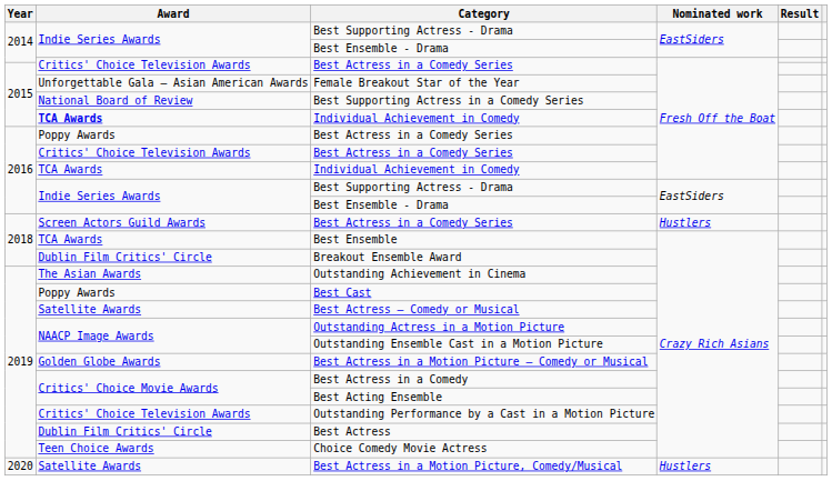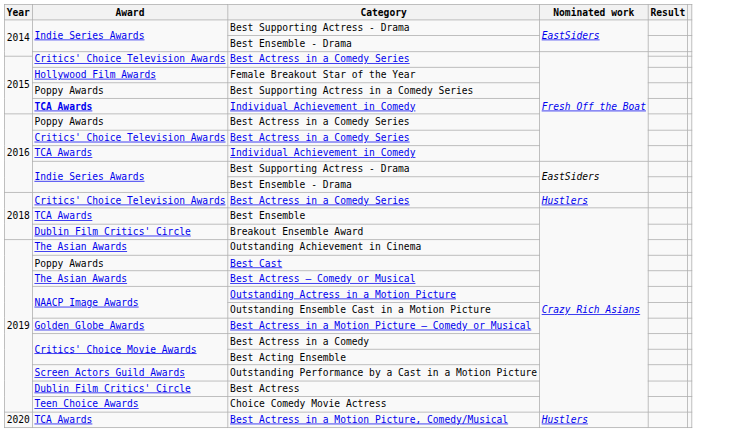 <table class="wikitable sortable">
 <tr>
 <th>Year</th>
 <th>Award</th>
 <th>Category</th>
 <th>Nominated work</th>
 <th>Result</th>
 <th class="unsortable"></th>
 </tr>
 <tr>
 <td rowspan="3">2014</td>
 <td rowspan="2"><a href='#'>Indie Series Awards</a></td>
 <td>Best Supporting Actress - Drama</td>
 <td rowspan="2"><em><a href='#'>EastSiders</a></em></td>
 <td></td>
 <td></td>
 </tr>
 <tr>
 <td>Best Ensemble - Drama</td>
 <td></td>
 <td></td>
 </tr>
 <tr>
 <td rowspan="2"><a href='#'>Critics' Choice Television Awards</a></td>
 <td rowspan="2"><a href='#'>Best Actress in a Comedy Series</a></td>
 <td rowspan="8"><em><a href='#'>Fresh Off the Boat</a></em></td>
 <td></td>
 <td></td>
 </tr>
 <tr>
 <td rowspan="4">2015</td>
 <td></td>
 <td></td>
 </tr>
 <tr>
-<td>Unforgettable Gala – Asian American Awards</td>
+<td><a href='#'>Hollywood Film Awards</a></td>
 <td>Female Breakout Star of the Year</td>
 <td></td>
 <td></td>
 </tr>
 <tr>
-<td><a href='#'>National Board of Review</a></td>
+<td>Poppy Awards</td>
 <td>Best Supporting Actress in a Comedy Series</td>
 <td></td>
 <td></td>
 </tr>
 <tr>
 <td><strong><a href='#'>TCA Awards</a></strong></td>
 <td><a href='#'>Individual Achievement in Comedy</a></td>
 <td></td>
 <td></td>
 </tr>
 <tr>
 <td rowspan="5">2016</td>
 <td>Poppy Awards</td>
 <td>Best Actress in a Comedy Series</td>
 <td></td>
 <td></td>
 </tr>
 <tr>
 <td><a href='#'>Critics' Choice Television Awards</a></td>
 <td><a href='#'>Best Actress in a Comedy Series</a></td>
 <td></td>
 <td></td>
 </tr>
 <tr>
 <td><a href='#'>TCA Awards</a></td>
 <td><a href='#'>Individual Achievement in Comedy</a></td>
 <td></td>
 <td></td>
 </tr>
 <tr>
 <td rowspan=2><a href='#'>Indie Series Awards</a></td>
 <td>Best Supporting Actress - Drama</td>
 <td rowspan=2><em>EastSiders</em></td>
 <td></td>
 <td></td>
 </tr>
 <tr>
 <td>Best Ensemble - Drama</td>
 <td></td>
 <td></td>
 </tr>
 <tr>
 <td rowspan=3>2018</td>
-<td><a href='#'>Screen Actors Guild Awards</a></td>
+<td><a href='#'>Critics' Choice Television Awards</a></td>
 <td><a href='#'>Best Actress in a Comedy Series</a></td>
 <td><a href='#'><em>Hustlers</em></a></td>
 <td></td>
 <td></td>
 </tr>
 <tr>
 <td><a href='#'>TCA Awards</a></td>
 <td>Best Ensemble</td>
 <td rowspan="13"><em><a href='#'>Crazy Rich Asians</a></em></td>
 <td></td>
 <td></td>
 </tr>
 <tr>
 <td><a href='#'>Dublin Film Critics' Circle</a></td>
 <td>Breakout Ensemble Award</td>
 <td></td>
 <td></td>
 </tr>
 <tr>
 <td rowspan="11">2019</td>
 <td><a href='#'>The Asian Awards</a></td>
 <td>Outstanding Achievement in Cinema</td>
 <td></td>
 <td></td>
 </tr>
 <tr>
 <td>Poppy Awards</td>
 <td><a href='#'>Best Cast</a></td>
 <td></td>
 <td></td>
 </tr>
 <tr>
-<td><a href='#'>Satellite Awards</a></td>
+<td><a href='#'>The Asian Awards</a></td>
 <td><a href='#'>Best Actress – Comedy or Musical</a></td>
 <td></td>
 <td></td>
 </tr>
 <tr>
 <td rowspan="2"><a href='#'>NAACP Image Awards</a></td>
 <td><a href='#'>Outstanding Actress in a Motion Picture</a></td>
 <td></td>
 <td></td>
 </tr>
 <tr>
 <td>Outstanding Ensemble Cast in a Motion Picture</td>
 <td></td>
 <td></td>
 </tr>
 <tr>
 <td><a href='#'>Golden Globe Awards</a></td>
 <td><a href='#'>Best Actress in a Motion Picture – Comedy or Musical</a></td>
 <td></td>
 <td></td>
 </tr>
 <tr>
 <td rowspan="2"><a href='#'>Critics' Choice Movie Awards</a></td>
 <td>Best Actress in a Comedy</td>
 <td></td>
 <td></td>
 </tr>
 <tr>
 <td>Best Acting Ensemble</td>
 <td></td>
 <td></td>
 </tr>
 <tr>
-<td><a href='#'>Critics' Choice Television Awards</a></td>
+<td><a href='#'>Screen Actors Guild Awards</a></td>
 <td>Outstanding Performance by a Cast in a Motion Picture</td>
 <td></td>
 <td></td>
 </tr>
 <tr>
 <td><a href='#'>Dublin Film Critics' Circle</a></td>
 <td>Best Actress</td>
 <td></td>
 <td></td>
 </tr>
 <tr>
 <td><a href='#'>Teen Choice Awards</a></td>
 <td>Choice Comedy Movie Actress</td>
 <td></td>
 <td></td>
 </tr>
 <tr>
 <td>2020</td>
-<td><a href='#'>Satellite Awards</a></td>
+<td><a href='#'>TCA Awards</a></td>
 <td><a href='#'>Best Actress in a Motion Picture, Comedy/Musical</a></td>
 <td><a href='#'><em>Hustlers</em></a></td>
 <td></td>
 <td></td>
 </tr>
 </table>
